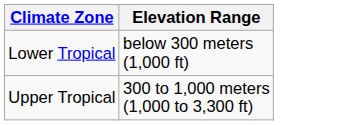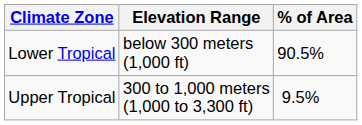 <table class="wikitable">
 <tr>
 <th><a href='#'>Climate Zone</a></th>
 <th>Elevation Range</th>
+<th>% of Area</th>
 </tr>
 <tr>
 <td>Lower <a href='#'>Tropical</a></td>
 <td>below 300 meters<br>(1,000 ft)</td>
+<td>90.5%</td>
 </tr>
 <tr>
 <td>Upper Tropical</td>
 <td>300 to 1,000 meters<br>(1,000 to 3,300 ft)</td>
+<td> 9.5%</td>
 </tr>
 </table>
